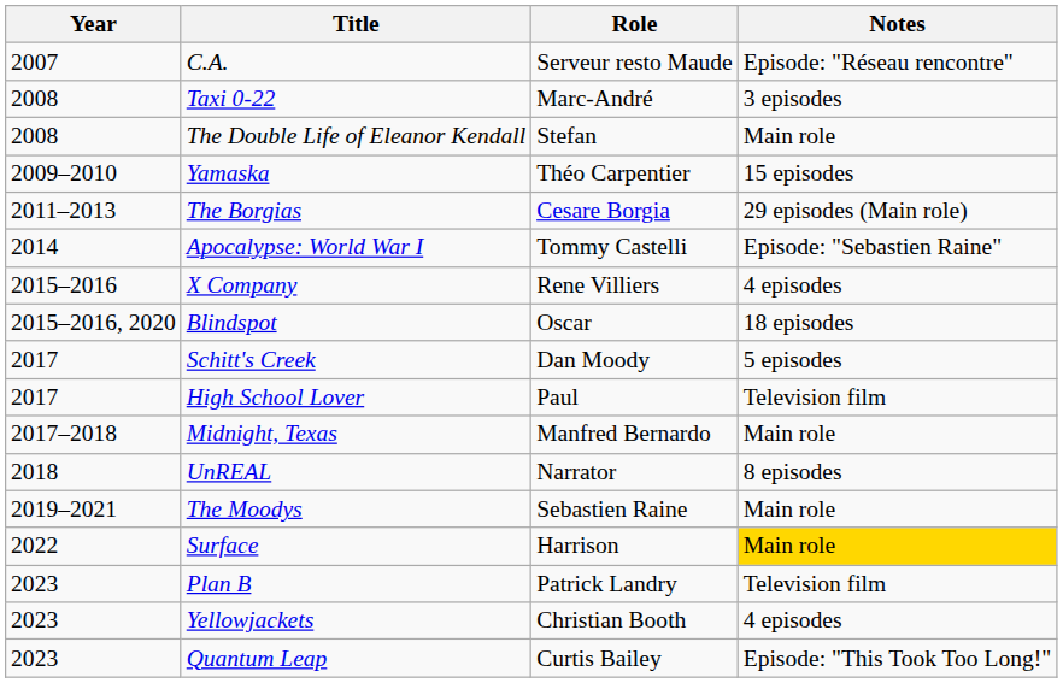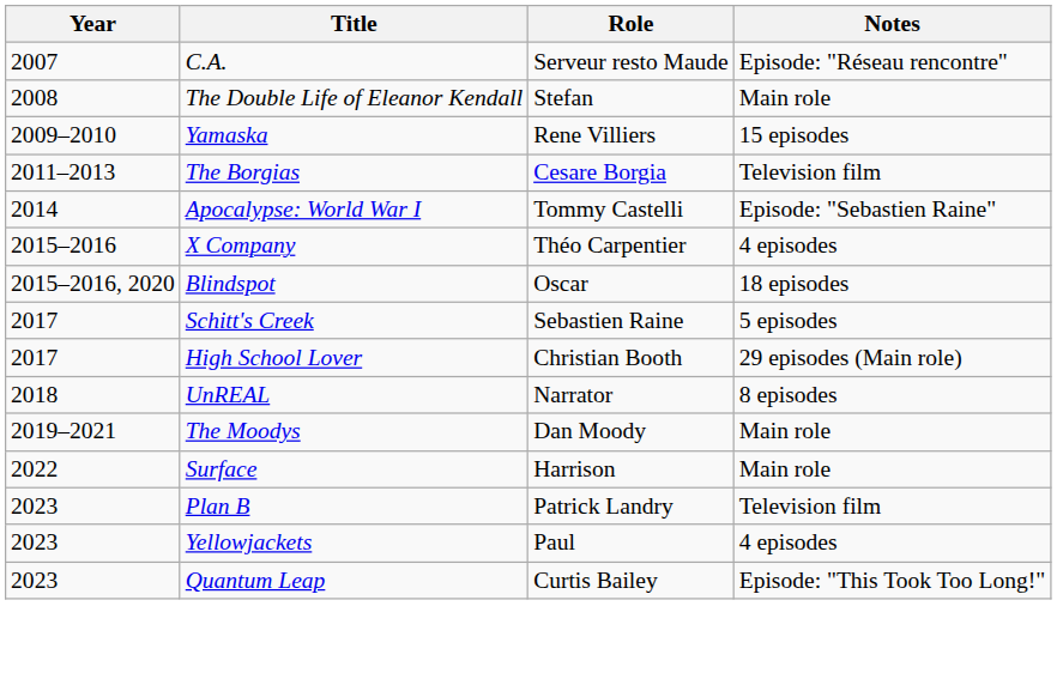 <table class="wikitable sortable">
 <tr>
 <th>Year</th>
 <th>Title</th>
 <th>Role</th>
 <th class="unsortable">Notes</th>
 </tr>
 <tr>
 <td>2007</td>
 <td><em>C.A.</em></td>
 <td>Serveur resto Maude</td>
 <td>Episode: "Réseau rencontre"</td>
 </tr>
 <tr>
 <td>2008</td>
-<td><em><a href='#'>Taxi 0-22</a></em></td>
-<td>Marc-André</td>
-<td>3 episodes</td>
-</tr>
-<tr>
-<td>2008</td>
 <td data-sort-value="Double Life of Eleanor Kendall, The"><em>The Double Life of Eleanor Kendall</em></td>
 <td>Stefan</td>
 <td>Main role</td>
 </tr>
 <tr>
 <td>2009–2010</td>
 <td><em><a href='#'>Yamaska</a></em></td>
-<td>Théo Carpentier</td>
+<td>Rene Villiers</td>
 <td>15 episodes</td>
 </tr>
 <tr>
 <td>2011–2013</td>
 <td data-sort-value="Borgias, The"><em><a href='#'>The Borgias</a></em></td>
 <td><a href='#'>Cesare Borgia</a></td>
-<td>29 episodes (Main role)</td>
+<td>Television film</td>
 </tr>
 <tr>
 <td>2014</td>
 <td><em><a href='#'>Apocalypse: World War I</a></em></td>
 <td>Tommy Castelli</td>
 <td>Episode: "Sebastien Raine"</td>
 </tr>
 <tr>
 <td>2015–2016</td>
 <td><em><a href='#'>X Company</a></em></td>
-<td>Rene Villiers</td>
+<td>Théo Carpentier</td>
 <td>4 episodes</td>
 </tr>
 <tr>
 <td>2015–2016, 2020</td>
 <td><em><a href='#'>Blindspot</a></em></td>
 <td>Oscar</td>
 <td>18 episodes</td>
 </tr>
 <tr>
 <td>2017</td>
 <td><em><a href='#'>Schitt's Creek</a></em></td>
-<td>Dan Moody</td>
+<td>Sebastien Raine</td>
 <td>5 episodes</td>
 </tr>
 <tr>
 <td>2017</td>
 <td><em><a href='#'>High School Lover</a></em></td>
-<td>Paul</td>
-<td>Television film</td>
-</tr>
-<tr>
-<td>2017–2018</td>
-<td><em><a href='#'>Midnight, Texas</a></em></td>
-<td>Manfred Bernardo</td>
-<td>Main role</td>
+<td>Christian Booth</td>
+<td>29 episodes (Main role)</td>
 </tr>
 <tr>
 <td>2018</td>
 <td><em><a href='#'>UnREAL</a></em></td>
 <td>Narrator</td>
 <td>8 episodes</td>
 </tr>
 <tr>
 <td>2019–2021</td>
 <td data-sort-value="Moodys, The"><em><a href='#'>The Moodys</a></em></td>
-<td>Sebastien Raine</td>
+<td>Dan Moody</td>
 <td>Main role</td>
 </tr>
 <tr>
 <td>2022</td>
 <td><em><a href='#'>Surface</a></em></td>
 <td>Harrison</td>
-<td style="background: gold;">Main role</td>
+<td>Main role</td>
 </tr>
 <tr>
 <td>2023</td>
 <td><em><a href='#'>Plan B</a></em></td>
 <td>Patrick Landry</td>
 <td>Television film</td>
 </tr>
 <tr>
 <td>2023</td>
 <td><em><a href='#'>Yellowjackets</a></em></td>
-<td>Christian Booth</td>
+<td>Paul</td>
 <td>4 episodes</td>
 </tr>
 <tr>
 <td>2023</td>
 <td><em><a href='#'>Quantum Leap</a></em></td>
 <td>Curtis Bailey</td>
 <td>Episode: "This Took Too Long!"</td>
 </tr>
 </table>
